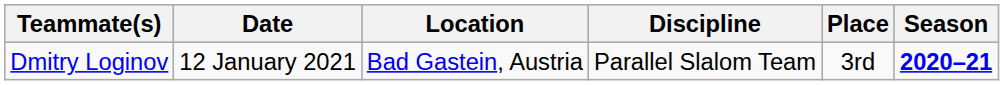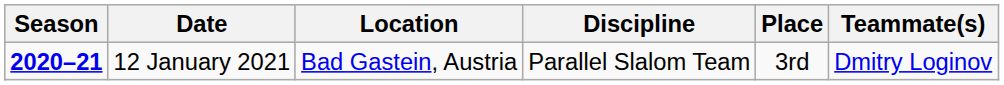 <table class="wikitable"  style="text-align:center; font-size:95%;">
 <tr>
-<th>Teammate(s)</th>
+<th>Season</th>
 <th>Date</th>
 <th>Location</th>
 <th>Discipline</th>
 <th>Place</th>
-<th>Season</th>
+<th>Teammate(s)</th>
 </tr>
 <tr>
-<td><a href='#'>Dmitry Loginov</a></td>
+<td align=center><strong><a href='#'>2020–21</a></strong></td>
 <td align=left>12 January 2021</td>
 <td align=left> <a href='#'>Bad Gastein</a>, Austria</td>
 <td>Parallel Slalom Team</td>
 <td>3rd</td>
-<td align=center><strong><a href='#'>2020–21</a></strong></td>
+<td><a href='#'>Dmitry Loginov</a></td>
 </tr>
 </table>
